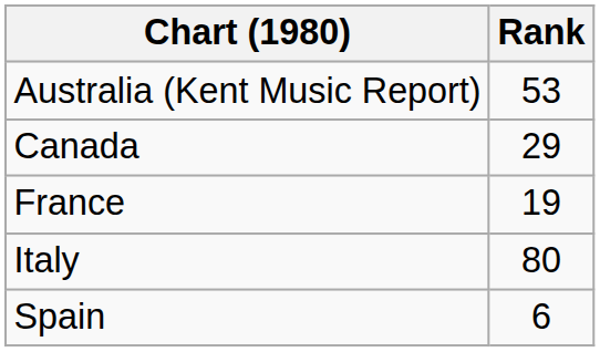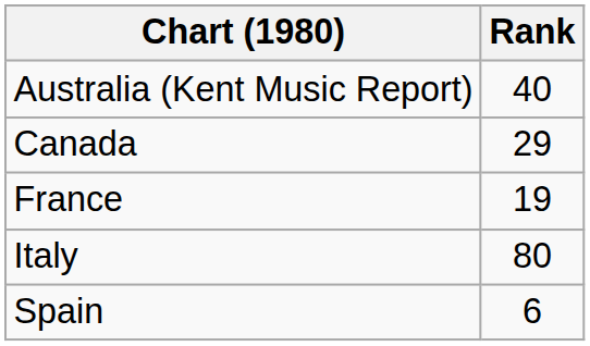 <table class="wikitable sortable">
 <tr>
 <th align="left">Chart (1980)</th>
 <th style="text-align:center;">Rank</th>
 </tr>
 <tr>
 <td style="text-align:left;">Australia (Kent Music Report)</td>
-<td style="text-align:center;">53</td>
+<td style="text-align:center;">40</td>
 </tr>
 <tr>
 <td style="text-align:left;">Canada</td>
 <td style="text-align:center;">29</td>
 </tr>
 <tr>
 <td style="text-align:left;">France</td>
 <td style="text-align:center;">19</td>
 </tr>
 <tr>
 <td style="text-align:left;">Italy</td>
 <td style="text-align:center;">80</td>
 </tr>
 <tr>
 <td style="text-align:left;">Spain</td>
 <td style="text-align:center;">6</td>
 </tr>
 </table>
